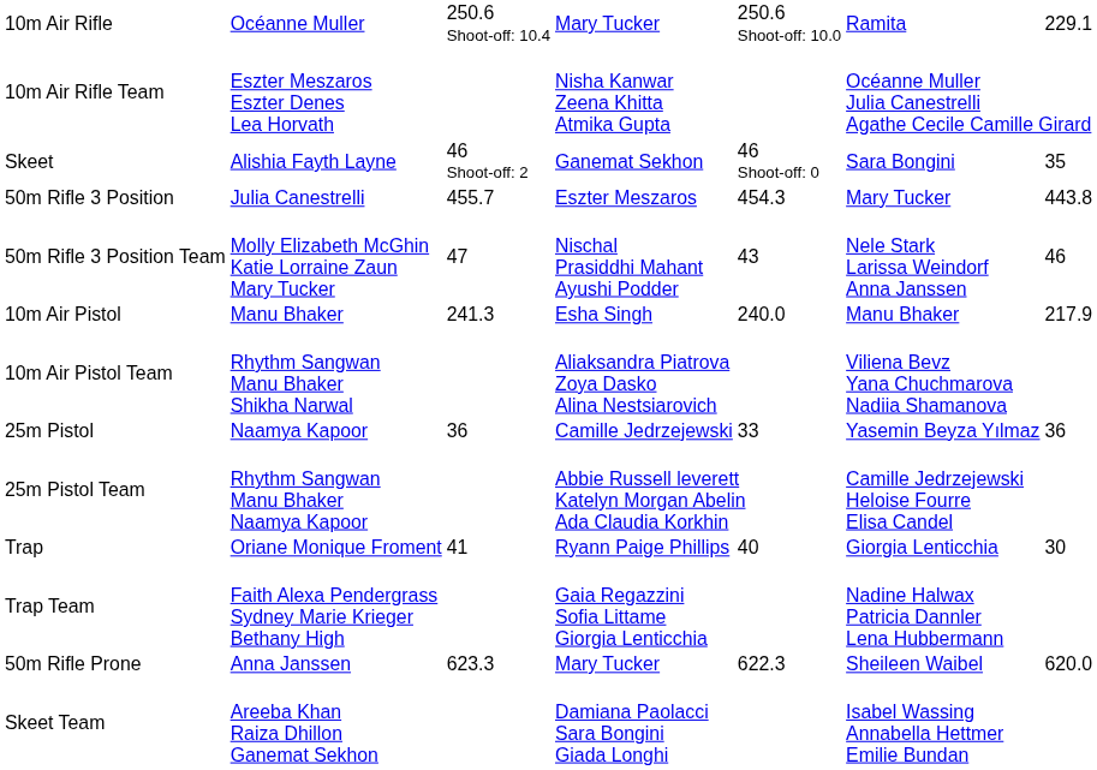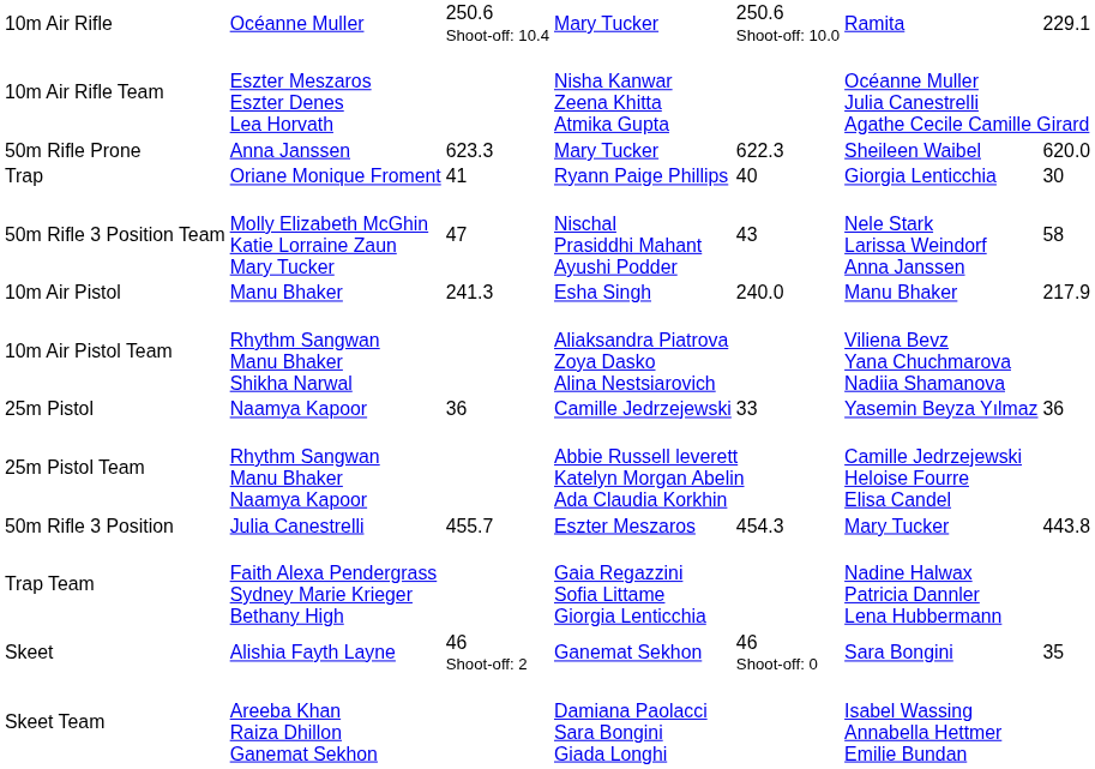 <table>
 <tr>
 <td>10m Air Rifle</td>
 <td><a href='#'>Océanne Muller</a><br></td>
 <td>250.6<br><small>Shoot-off: 10.4</small></td>
 <td><a href='#'>Mary Tucker</a><br></td>
 <td>250.6<br><small>Shoot-off: 10.0</small></td>
 <td><a href='#'>Ramita</a><br></td>
 <td>229.1</td>
 </tr>
 <tr>
 <td>10m Air Rifle Team</td>
 <td colspan=2><br><a href='#'>Eszter Meszaros</a><br><a href='#'>Eszter Denes</a><br><a href='#'>Lea Horvath</a></td>
 <td colspan=2><br><a href='#'>Nisha Kanwar</a><br><a href='#'>Zeena Khitta</a><br><a href='#'>Atmika Gupta</a></td>
 <td colspan=2><br><a href='#'>Océanne Muller</a><br><a href='#'>Julia Canestrelli</a><br><a href='#'>Agathe Cecile Camille Girard</a></td>
 </tr>
 <tr>
-<td>Skeet</td>
-<td><a href='#'>Alishia Fayth Layne</a><br></td>
-<td>46<br><small>Shoot-off: 2</small></td>
-<td><a href='#'>Ganemat Sekhon</a><br></td>
-<td>46<br><small>Shoot-off: 0</small></td>
-<td><a href='#'>Sara Bongini</a><br></td>
-<td>35</td>
+<td>50m Rifle Prone</td>
+<td><a href='#'>Anna Janssen</a><br></td>
+<td>623.3</td>
+<td><a href='#'>Mary Tucker</a><br></td>
+<td>622.3</td>
+<td><a href='#'>Sheileen Waibel</a><br></td>
+<td>620.0</td>
 </tr>
 <tr>
-<td>50m Rifle 3 Position</td>
-<td><a href='#'>Julia Canestrelli</a><br></td>
-<td>455.7</td>
-<td><a href='#'>Eszter Meszaros</a><br></td>
-<td>454.3</td>
-<td><a href='#'>Mary Tucker</a><br></td>
-<td>443.8</td>
+<td>Trap</td>
+<td><a href='#'>Oriane Monique Froment</a><br></td>
+<td>41</td>
+<td><a href='#'>Ryann Paige Phillips</a><br></td>
+<td>40</td>
+<td><a href='#'>Giorgia Lenticchia</a><br></td>
+<td>30</td>
 </tr>
 <tr>
 <td>50m Rifle 3 Position Team</td>
 <td><br><a href='#'>Molly Elizabeth McGhin</a><br><a href='#'>Katie Lorraine Zaun</a><br><a href='#'>Mary Tucker</a></td>
 <td>47</td>
 <td><br><a href='#'>Nischal</a><br><a href='#'>Prasiddhi Mahant</a><br><a href='#'>Ayushi Podder</a></td>
 <td>43</td>
 <td><br><a href='#'>Nele Stark</a><br><a href='#'>Larissa Weindorf</a><br><a href='#'>Anna Janssen</a></td>
-<td>46</td>
+<td>58</td>
 </tr>
 <tr>
 <td>10m Air Pistol</td>
 <td><a href='#'>Manu Bhaker</a><br></td>
 <td>241.3</td>
 <td><a href='#'>Esha Singh</a><br></td>
 <td>240.0</td>
 <td><a href='#'>Manu Bhaker</a><br></td>
 <td>217.9</td>
 </tr>
 <tr>
 <td>10m Air Pistol Team</td>
 <td colspan=2><br><a href='#'>Rhythm Sangwan</a><br><a href='#'>Manu Bhaker</a><br><a href='#'>Shikha Narwal</a></td>
 <td colspan=2><br><a href='#'>Aliaksandra Piatrova</a><br><a href='#'>Zoya Dasko</a><br><a href='#'>Alina Nestsiarovich</a></td>
 <td colspan=2><br><a href='#'>Viliena Bevz</a><br><a href='#'>Yana Chuchmarova</a><br><a href='#'>Nadiia Shamanova</a></td>
 </tr>
 <tr>
 <td>25m Pistol</td>
 <td><a href='#'>Naamya Kapoor</a><br></td>
 <td>36</td>
 <td><a href='#'>Camille Jedrzejewski</a><br></td>
 <td>33</td>
 <td><a href='#'>Yasemin Beyza Yılmaz</a><br></td>
 <td>36</td>
 </tr>
 <tr>
 <td>25m Pistol Team</td>
 <td colspan=2><br><a href='#'>Rhythm Sangwan</a><br><a href='#'>Manu Bhaker</a><br><a href='#'>Naamya Kapoor</a></td>
 <td colspan=2><br><a href='#'>Abbie Russell leverett</a><br><a href='#'>Katelyn Morgan Abelin</a><br><a href='#'>Ada Claudia Korkhin</a></td>
 <td colspan=2><br><a href='#'>Camille Jedrzejewski</a><br><a href='#'>Heloise Fourre</a><br><a href='#'>Elisa Candel</a></td>
 </tr>
 <tr>
-<td>Trap</td>
-<td><a href='#'>Oriane Monique Froment</a><br></td>
-<td>41</td>
-<td><a href='#'>Ryann Paige Phillips</a><br></td>
-<td>40</td>
-<td><a href='#'>Giorgia Lenticchia</a><br></td>
-<td>30</td>
+<td>50m Rifle 3 Position</td>
+<td><a href='#'>Julia Canestrelli</a><br></td>
+<td>455.7</td>
+<td><a href='#'>Eszter Meszaros</a><br></td>
+<td>454.3</td>
+<td><a href='#'>Mary Tucker</a><br></td>
+<td>443.8</td>
 </tr>
 <tr>
 <td>Trap Team</td>
 <td colspan=2><br><a href='#'>Faith Alexa Pendergrass</a><br><a href='#'>Sydney Marie Krieger</a><br><a href='#'>Bethany High</a></td>
 <td colspan=2><br><a href='#'>Gaia Regazzini</a><br><a href='#'>Sofia Littame</a><br><a href='#'>Giorgia Lenticchia</a></td>
 <td colspan=2><br><a href='#'>Nadine Halwax</a><br><a href='#'>Patricia Dannler</a><br><a href='#'>Lena Hubbermann</a></td>
 </tr>
 <tr>
-<td>50m Rifle Prone</td>
-<td><a href='#'>Anna Janssen</a><br></td>
-<td>623.3</td>
-<td><a href='#'>Mary Tucker</a><br></td>
-<td>622.3</td>
-<td><a href='#'>Sheileen Waibel</a><br></td>
-<td>620.0</td>
+<td>Skeet</td>
+<td><a href='#'>Alishia Fayth Layne</a><br></td>
+<td>46<br><small>Shoot-off: 2</small></td>
+<td><a href='#'>Ganemat Sekhon</a><br></td>
+<td>46<br><small>Shoot-off: 0</small></td>
+<td><a href='#'>Sara Bongini</a><br></td>
+<td>35</td>
 </tr>
 <tr>
 <td>Skeet Team</td>
 <td colspan=2><br><a href='#'>Areeba Khan</a><br><a href='#'>Raiza Dhillon</a><br><a href='#'>Ganemat Sekhon</a></td>
 <td colspan=2><br><a href='#'>Damiana Paolacci</a><br><a href='#'>Sara Bongini</a><br><a href='#'>Giada Longhi</a></td>
 <td colspan=2><br><a href='#'>Isabel Wassing</a><br><a href='#'>Annabella Hettmer</a><br><a href='#'>Emilie Bundan</a></td>
 </tr>
 </table>
